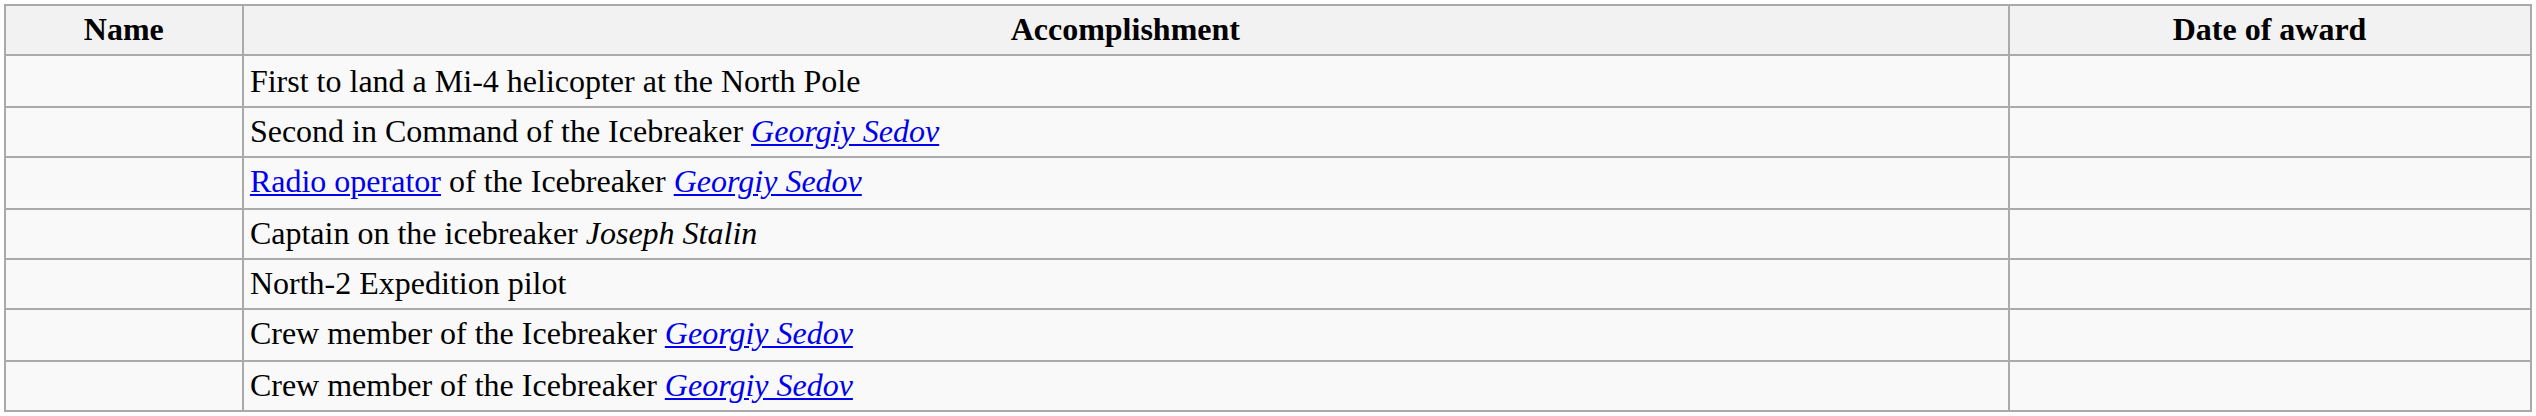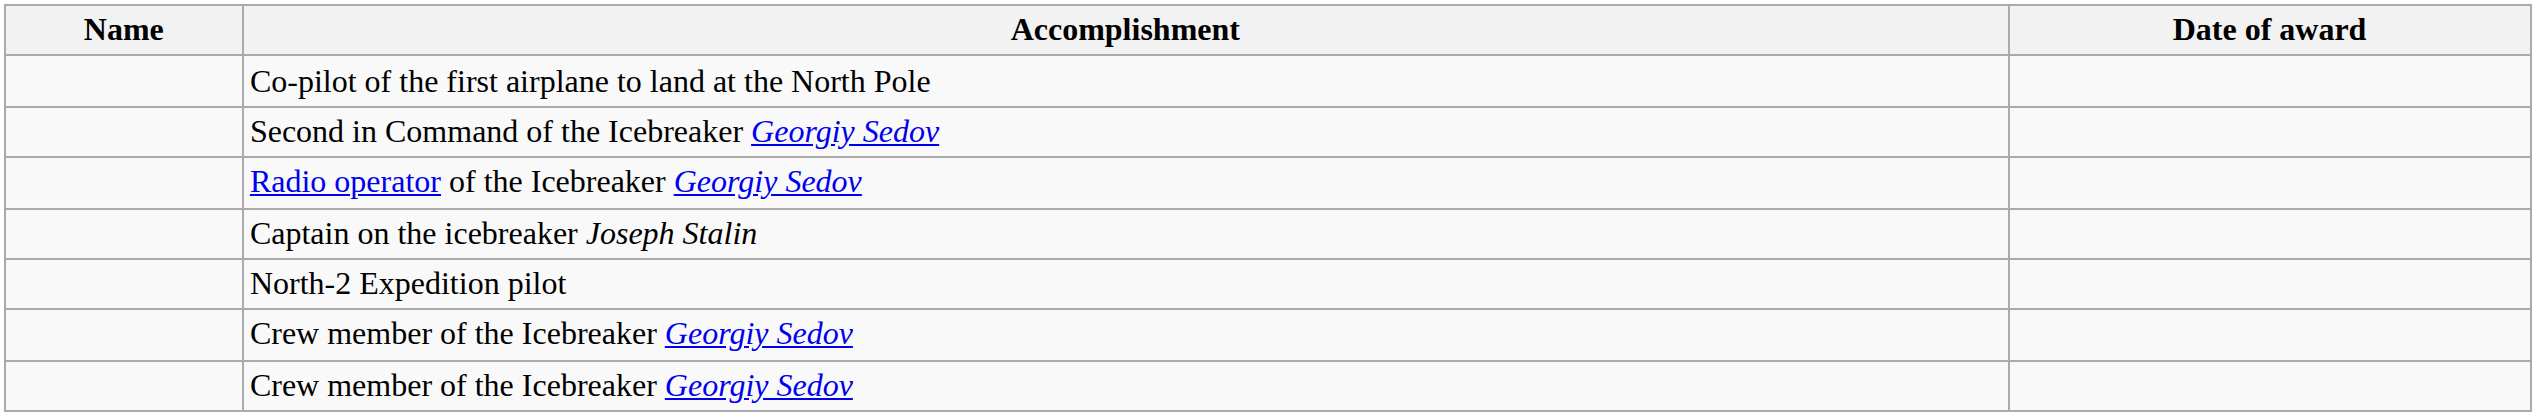 <table class="wikitable sortable" width="100%">
 <tr>
 <th>Name</th>
 <th>Accomplishment</th>
 <th>Date of award</th>
 </tr>
 <tr>
 <td><strong></strong><br></td>
-<td>First to land a Mi-4 helicopter at the North Pole</td>
+<td>Co-pilot of the first airplane to land at the North Pole</td>
 <td></td>
 </tr>
 <tr>
 <td><strong></strong><br></td>
 <td>Second in Command of the Icebreaker <em><a href='#'>Georgiy Sedov</a></em></td>
 <td></td>
 </tr>
 <tr>
 <td><strong></strong><br></td>
 <td><a href='#'>Radio operator</a> of the Icebreaker <em><a href='#'>Georgiy Sedov</a></em></td>
 <td></td>
 </tr>
 <tr>
 <td><strong></strong><br></td>
 <td>Captain on the icebreaker <em>Joseph Stalin</em></td>
 <td></td>
 </tr>
 <tr>
 <td><strong></strong><br></td>
 <td>North-2 Expedition pilot</td>
 <td></td>
 </tr>
 <tr>
 <td><strong></strong><br></td>
 <td>Crew member of the Icebreaker <em><a href='#'>Georgiy Sedov</a></em></td>
 <td></td>
 </tr>
 <tr>
 <td><strong></strong><br></td>
 <td>Crew member of the Icebreaker <em><a href='#'>Georgiy Sedov</a></em></td>
 <td></td>
 </tr>
 </table>
